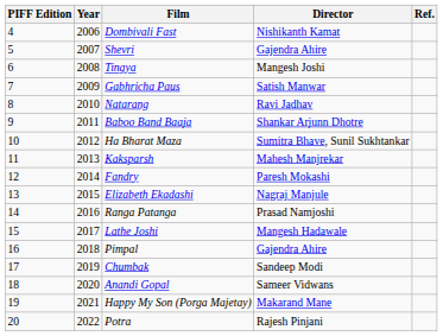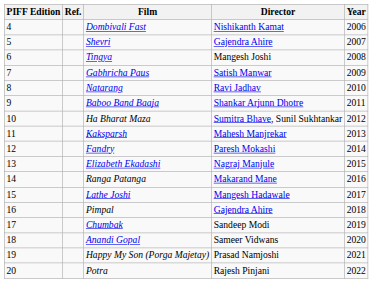 <table class="wikitable sortable">
 <tr>
 <th>PIFF Edition</th>
-<th>Year</th>
+<th>Ref.</th>
 <th>Film</th>
 <th>Director</th>
-<th>Ref.</th>
+<th>Year</th>
 </tr>
 <tr>
 <td>4</td>
-<td>2006</td>
+<td></td>
 <td><em><a href='#'>Dombivali Fast</a></em></td>
 <td><a href='#'>Nishikanth Kamat</a></td>
-<td></td>
+<td>2006</td>
 </tr>
 <tr>
 <td>5</td>
-<td>2007</td>
+<td></td>
 <td><em><a href='#'>Shevri</a></em></td>
 <td><a href='#'>Gajendra Ahire</a></td>
-<td></td>
+<td>2007</td>
 </tr>
 <tr>
 <td>6</td>
-<td>2008</td>
+<td></td>
 <td><em><a href='#'>Tingya</a></em></td>
 <td>Mangesh Joshi</td>
-<td></td>
+<td>2008</td>
 </tr>
 <tr>
 <td>7</td>
-<td>2009</td>
+<td></td>
 <td><em><a href='#'>Gabhricha Paus</a></em></td>
 <td><a href='#'>Satish Manwar</a></td>
-<td></td>
+<td>2009</td>
 </tr>
 <tr>
 <td>8</td>
-<td>2010</td>
+<td></td>
 <td><em><a href='#'>Natarang</a></em></td>
 <td><a href='#'>Ravi Jadhav</a></td>
-<td></td>
+<td>2010</td>
 </tr>
 <tr>
 <td>9</td>
-<td>2011</td>
+<td></td>
 <td><em><a href='#'>Baboo Band Baaja</a></em></td>
 <td><a href='#'>Shankar Arjunn Dhotre</a></td>
-<td></td>
+<td>2011</td>
 </tr>
 <tr>
 <td>10</td>
-<td>2012</td>
+<td></td>
 <td><em>Ha Bharat Maza</em></td>
 <td><a href='#'>Sumitra Bhave</a>, Sunil Sukhtankar</td>
-<td></td>
+<td>2012</td>
 </tr>
 <tr>
 <td>11</td>
-<td>2013</td>
+<td></td>
 <td><em><a href='#'>Kaksparsh</a></em></td>
 <td><a href='#'>Mahesh Manjrekar</a></td>
-<td></td>
+<td>2013</td>
 </tr>
 <tr>
 <td>12</td>
-<td>2014</td>
+<td></td>
 <td><em><a href='#'>Fandry</a></em></td>
 <td><a href='#'>Paresh Mokashi</a></td>
-<td></td>
+<td>2014</td>
 </tr>
 <tr>
 <td>13</td>
-<td>2015</td>
+<td></td>
 <td><em><a href='#'>Elizabeth Ekadashi</a></em></td>
 <td><a href='#'>Nagraj Manjule</a></td>
-<td></td>
+<td>2015</td>
 </tr>
 <tr>
 <td>14</td>
+<td></td>
+<td><em>Ranga Patanga</em></td>
+<td><a href='#'>Makarand Mane</a></td>
 <td>2016</td>
-<td><em>Ranga Patanga</em></td>
-<td>Prasad Namjoshi</td>
-<td></td>
 </tr>
 <tr>
 <td>15</td>
-<td>2017</td>
+<td></td>
 <td><em><a href='#'>Lathe Joshi</a> </em></td>
 <td><a href='#'>Mangesh Hadawale</a></td>
-<td></td>
+<td>2017</td>
 </tr>
 <tr>
 <td>16</td>
-<td>2018</td>
+<td></td>
 <td><em>Pimpal</em></td>
 <td><a href='#'>Gajendra Ahire</a></td>
-<td></td>
+<td>2018</td>
 </tr>
 <tr>
 <td>17</td>
-<td>2019</td>
+<td></td>
 <td><em><a href='#'>Chumbak</a></em></td>
 <td>Sandeep Modi</td>
-<td></td>
+<td>2019</td>
 </tr>
 <tr>
 <td>18</td>
-<td>2020</td>
+<td></td>
 <td><em><a href='#'>Anandi Gopal</a></em></td>
 <td>Sameer Vidwans</td>
-<td></td>
+<td>2020</td>
 </tr>
 <tr>
 <td>19</td>
+<td></td>
+<td><em>Happy My Son (Porga Majetay)</em></td>
+<td>Prasad Namjoshi</td>
 <td>2021</td>
-<td><em>Happy My Son (Porga Majetay)</em></td>
-<td><a href='#'>Makarand Mane</a></td>
-<td></td>
 </tr>
 <tr>
 <td>20</td>
-<td>2022</td>
+<td></td>
 <td><em>Potra</em></td>
 <td>Rajesh Pinjani</td>
-<td></td>
+<td>2022</td>
 </tr>
 </table>
